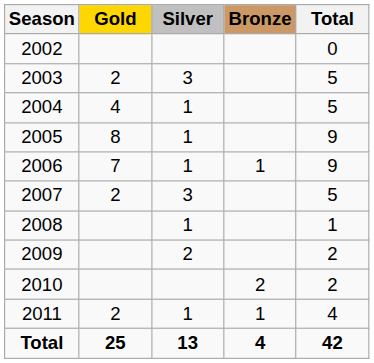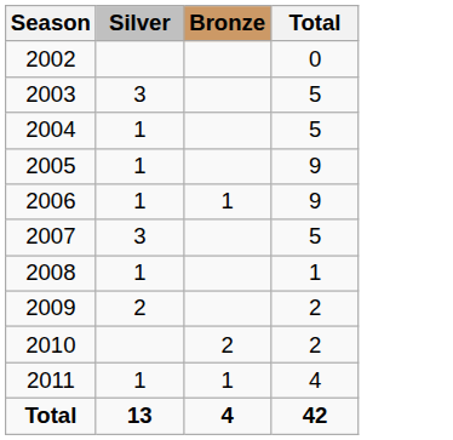 <table class="wikitable" style="text-align:center;">
 <tr>
 <th width = "55">Season</th>
-<th width = "55" style="background: gold;">Gold</th>
 <th width = "55" style="background: silver;">Silver</th>
 <th width = "55" style="background: #cc9966;">Bronze</th>
 <th width = "55">Total</th>
 </tr>
 <tr>
 <td>2002</td>
 <td></td>
 <td></td>
-<td></td>
 <td>0</td>
 </tr>
 <tr>
 <td>2003</td>
-<td>2</td>
 <td>3</td>
 <td></td>
 <td>5</td>
 </tr>
 <tr>
 <td>2004</td>
-<td>4</td>
 <td>1</td>
 <td></td>
 <td>5</td>
 </tr>
 <tr>
 <td>2005</td>
-<td>8</td>
 <td>1</td>
 <td></td>
 <td>9</td>
 </tr>
 <tr>
 <td>2006</td>
-<td>7</td>
 <td>1</td>
 <td>1</td>
 <td>9</td>
 </tr>
 <tr>
 <td>2007</td>
-<td>2</td>
 <td>3</td>
 <td></td>
 <td>5</td>
 </tr>
 <tr>
 <td>2008</td>
-<td></td>
 <td>1</td>
 <td></td>
 <td>1</td>
 </tr>
 <tr>
 <td>2009</td>
-<td></td>
 <td>2</td>
 <td></td>
 <td>2</td>
 </tr>
 <tr>
 <td>2010</td>
 <td></td>
-<td></td>
 <td>2</td>
 <td>2</td>
 </tr>
 <tr>
 <td>2011</td>
-<td>2</td>
 <td>1</td>
 <td>1</td>
 <td>4</td>
 </tr>
 <tr>
 <td><strong>Total</strong></td>
-<td><strong>25</strong></td>
 <td><strong>13</strong></td>
 <td><strong>4</strong></td>
 <td><strong>42</strong></td>
 </tr>
 </table>
